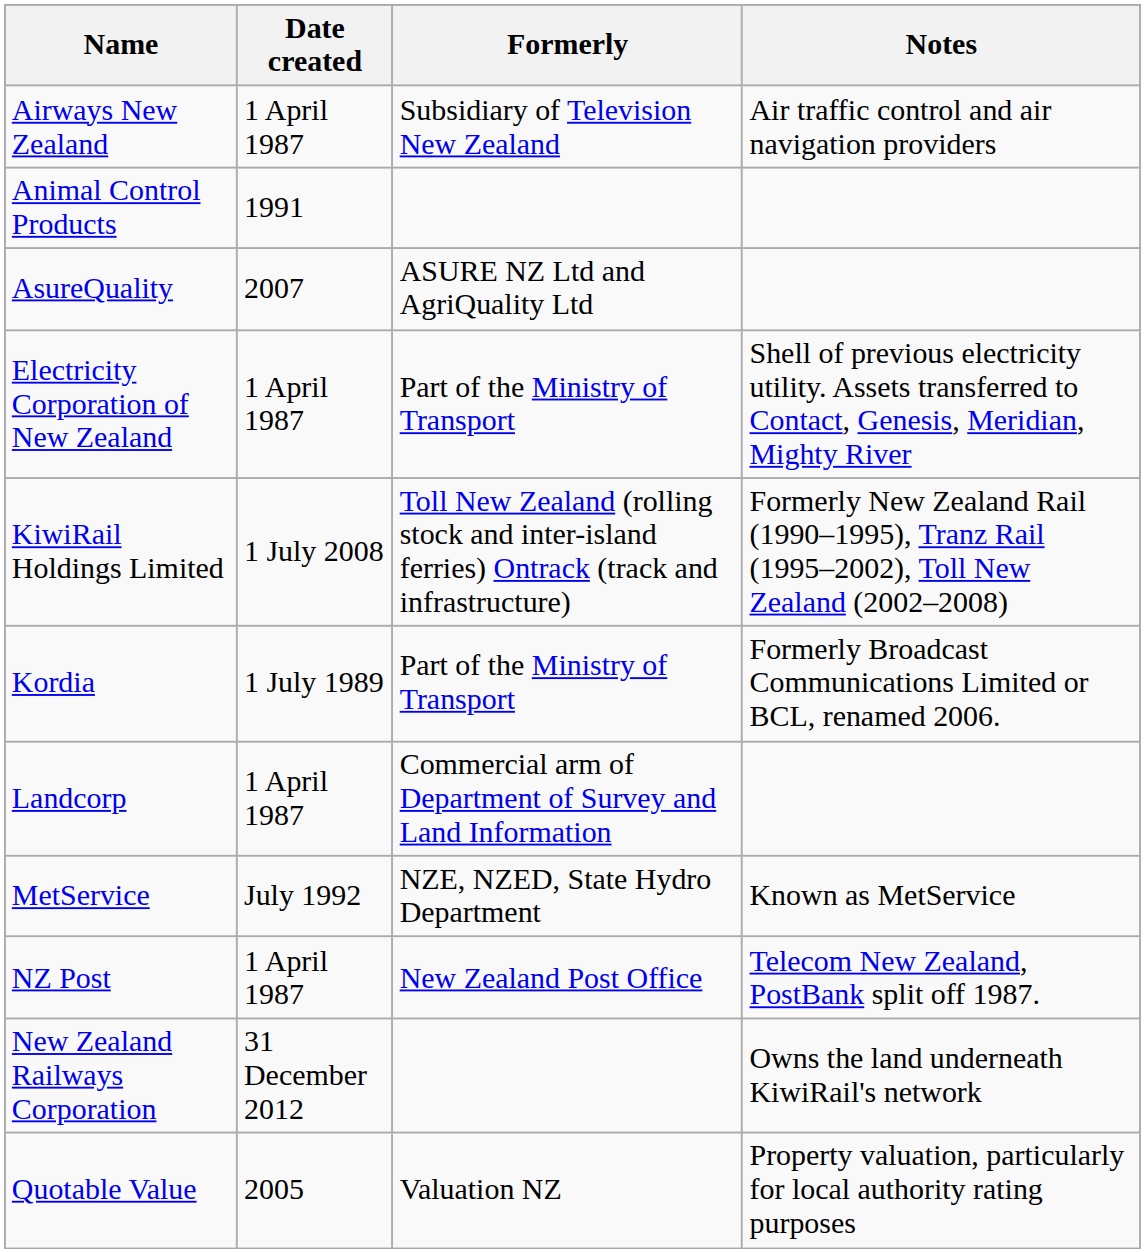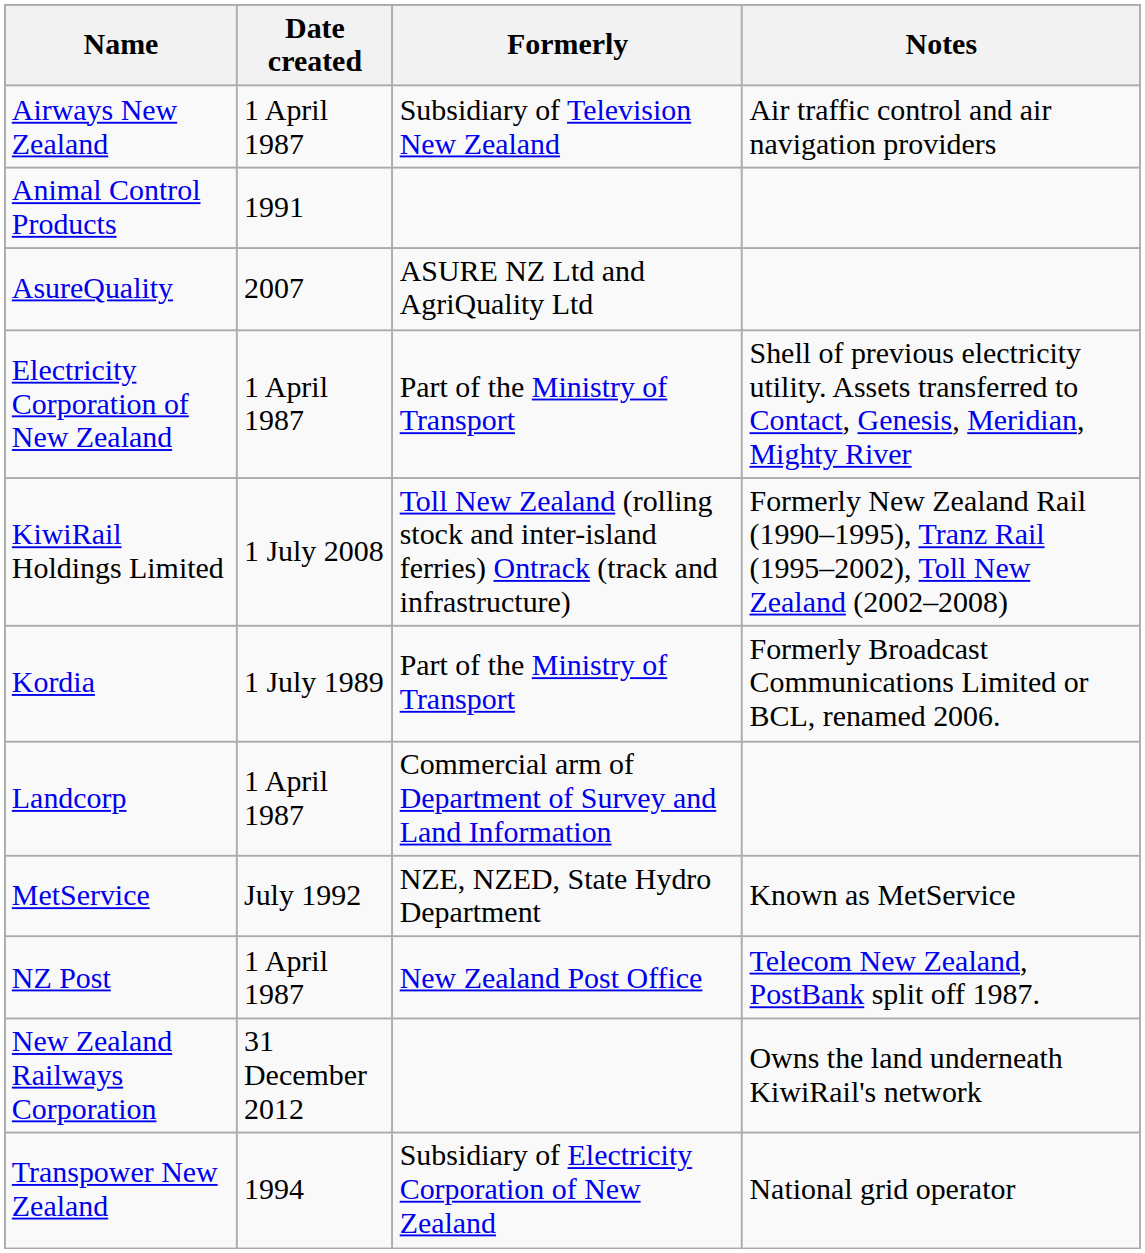 <table class="wikitable sortable">
 <tr>
 <th>Name</th>
 <th>Date created</th>
 <th>Formerly</th>
 <th>Notes</th>
 </tr>
 <tr>
 <td><a href='#'>Airways New Zealand</a></td>
 <td>1 April 1987</td>
 <td>Subsidiary of <a href='#'>Television New Zealand</a></td>
 <td>Air traffic control and air navigation providers</td>
 </tr>
 <tr>
 <td><a href='#'>Animal Control Products</a></td>
 <td>1991</td>
 <td></td>
 <td></td>
 </tr>
 <tr>
 <td><a href='#'>AsureQuality</a></td>
 <td>2007</td>
 <td>ASURE NZ Ltd and AgriQuality Ltd</td>
 <td></td>
 </tr>
 <tr>
 <td><a href='#'>Electricity Corporation of New Zealand</a></td>
 <td>1 April 1987</td>
 <td>Part of the <a href='#'>Ministry of Transport</a></td>
 <td>Shell of previous electricity utility. Assets transferred to <a href='#'>Contact</a>, <a href='#'>Genesis</a>, <a href='#'>Meridian</a>, <a href='#'>Mighty River</a></td>
 </tr>
 <tr>
 <td><a href='#'>KiwiRail</a> Holdings Limited</td>
 <td>1 July 2008</td>
 <td><a href='#'>Toll New Zealand</a> (rolling stock and inter-island ferries) <a href='#'>Ontrack</a> (track and infrastructure)</td>
 <td>Formerly New Zealand Rail (1990–1995), <a href='#'>Tranz Rail</a> (1995–2002), <a href='#'>Toll New Zealand</a> (2002–2008)</td>
 </tr>
 <tr>
 <td><a href='#'>Kordia</a></td>
 <td>1 July 1989</td>
 <td>Part of the <a href='#'>Ministry of Transport</a></td>
 <td>Formerly Broadcast Communications Limited or BCL, renamed 2006.</td>
 </tr>
 <tr>
 <td><a href='#'>Landcorp</a></td>
 <td>1 April 1987</td>
 <td>Commercial arm of <a href='#'>Department of Survey and Land Information</a></td>
 </tr>
 <tr>
 <td><a href='#'>MetService</a></td>
 <td>July 1992</td>
 <td>NZE, NZED, State Hydro Department</td>
 <td>Known as MetService</td>
 </tr>
 <tr>
 <td><a href='#'>NZ Post</a></td>
 <td>1 April 1987</td>
 <td><a href='#'>New Zealand Post Office</a></td>
 <td><a href='#'>Telecom New Zealand</a>, <a href='#'>PostBank</a> split off 1987.</td>
 </tr>
 <tr>
 <td><a href='#'>New Zealand Railways Corporation</a></td>
 <td>31 December 2012</td>
 <td></td>
 <td>Owns the land underneath KiwiRail's network</td>
 </tr>
 <tr>
-<td><a href='#'>Quotable Value</a></td>
-<td>2005</td>
-<td>Valuation NZ</td>
-<td>Property valuation, particularly for local authority rating purposes</td>
+<td><a href='#'>Transpower New Zealand</a></td>
+<td>1994</td>
+<td>Subsidiary of <a href='#'>Electricity Corporation of New Zealand</a></td>
+<td>National grid operator</td>
 </tr>
 </table>
